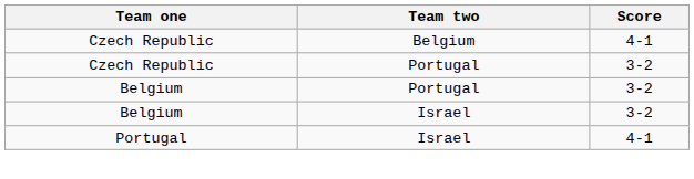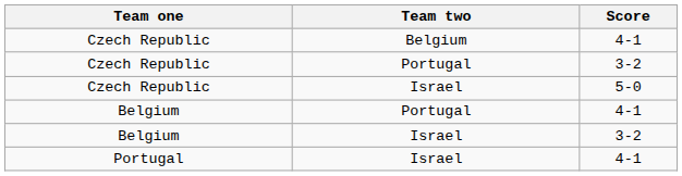 <table class="wikitable" style="text-align: center">
 <tr>
 <th width=250>Team one</th>
 <th width=250>Team two</th>
 <th width=80>Score</th>
 </tr>
 <tr>
 <td> Czech Republic</td>
 <td> Belgium</td>
 <td>4-1</td>
 </tr>
 <tr>
 <td> Czech Republic</td>
 <td> Portugal</td>
 <td>3-2</td>
 </tr>
 <tr>
+<td> Czech Republic</td>
+<td> Israel</td>
+<td>5-0</td>
+</tr>
+<tr>
 <td> Belgium</td>
 <td> Portugal</td>
-<td>3-2</td>
+<td>4-1</td>
 </tr>
 <tr>
 <td> Belgium</td>
 <td> Israel</td>
 <td>3-2</td>
 </tr>
 <tr>
 <td> Portugal</td>
 <td> Israel</td>
 <td>4-1</td>
 </tr>
 </table>
